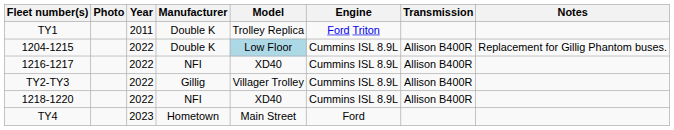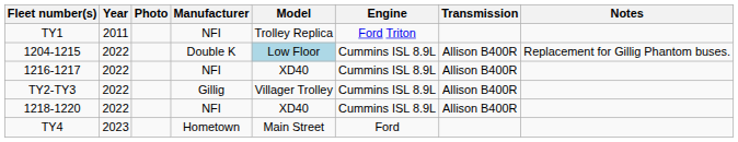 <table class=wikitable>
 <tr>
 <th>Fleet number(s)</th>
+<th>Year</th>
 <th>Photo</th>
-<th>Year</th>
 <th>Manufacturer</th>
 <th>Model</th>
 <th>Engine</th>
 <th>Transmission</th>
 <th>Notes</th>
 </tr>
 <tr align="center">
 <td>TY1</td>
+<td>2011</td>
 <td></td>
-<td>2011</td>
-<td>Double K</td>
+<td>NFI</td>
 <td>Trolley Replica</td>
 <td><a href='#'>Ford</a> <a href='#'>Triton</a></td>
 <td></td>
 <td></td>
 </tr>
 <tr align="center">
 <td>1204-1215</td>
+<td>2022</td>
 <td></td>
-<td>2022</td>
 <td>Double K</td>
 <td style="background: lightblue;">Low Floor</td>
 <td>Cummins ISL 8.9L</td>
 <td>Allison B400R</td>
 <td>Replacement for Gillig Phantom buses.</td>
 </tr>
 <tr align="center">
 <td>1216-1217</td>
+<td>2022</td>
 <td></td>
-<td>2022</td>
 <td>NFI</td>
 <td>XD40</td>
 <td>Cummins ISL 8.9L</td>
 <td>Allison B400R</td>
 <td></td>
 </tr>
 <tr align="center">
 <td>TY2-TY3</td>
+<td>2022</td>
 <td></td>
-<td>2022</td>
 <td>Gillig</td>
 <td>Villager Trolley</td>
 <td>Cummins ISL 8.9L</td>
 <td>Allison B400R</td>
 <td></td>
 </tr>
 <tr align="center">
 <td>1218-1220</td>
+<td>2022</td>
 <td></td>
-<td>2022</td>
 <td>NFI</td>
 <td>XD40</td>
 <td>Cummins ISL 8.9L</td>
 <td>Allison B400R</td>
 <td></td>
 </tr>
 <tr align="center">
 <td>TY4</td>
+<td>2023</td>
 <td></td>
-<td>2023</td>
 <td>Hometown</td>
 <td>Main Street</td>
 <td>Ford</td>
 <td></td>
 <td></td>
 </tr>
 </table>
